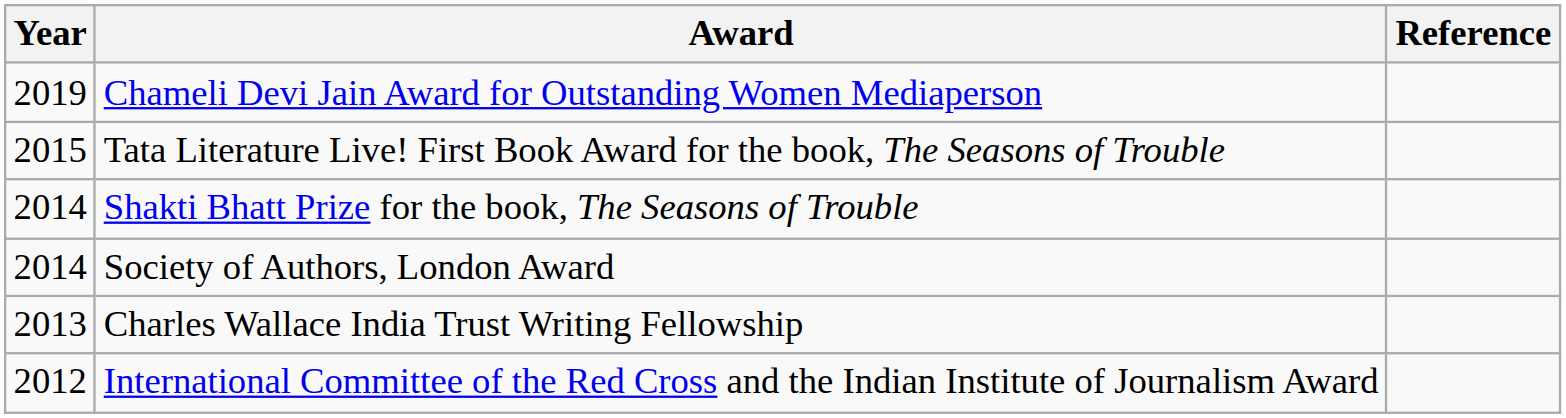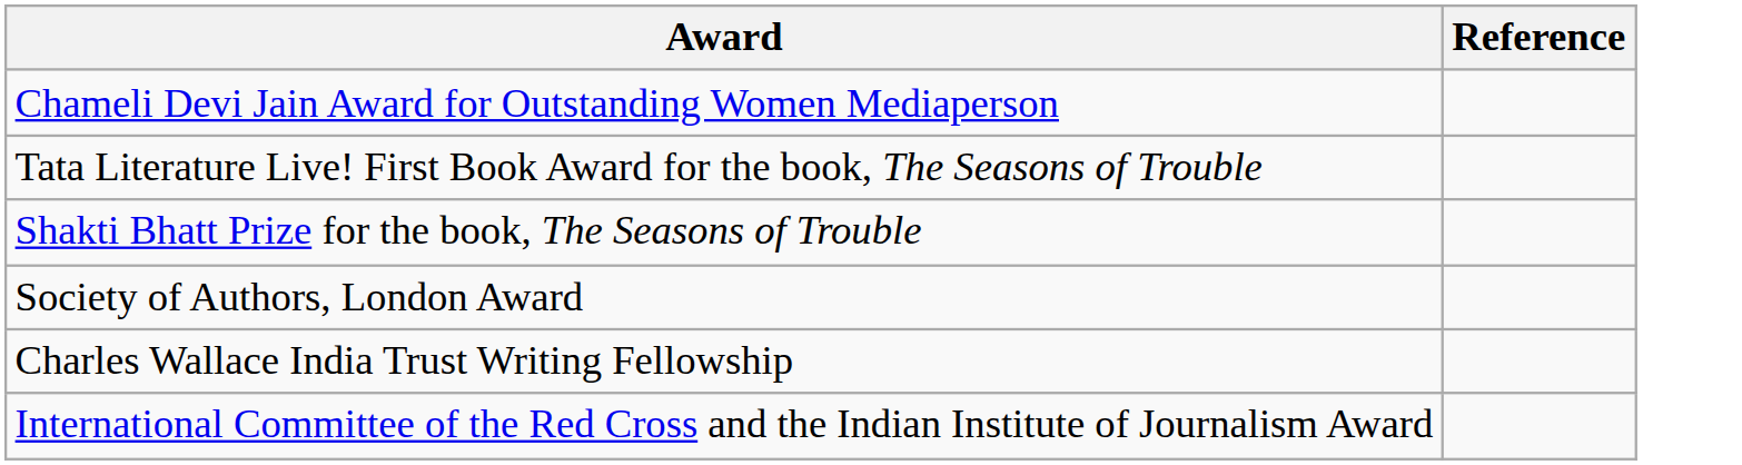 <table class="wikitable">
 <tr>
-<th>Year</th>
 <th>Award</th>
 <th>Reference</th>
 </tr>
 <tr>
-<td>2019</td>
 <td><a href='#'>Chameli Devi Jain Award for Outstanding Women Mediaperson</a></td>
 <td></td>
 </tr>
 <tr>
-<td>2015</td>
 <td>Tata Literature Live! First Book Award for the book, <em>The Seasons of Trouble</em></td>
 <td></td>
 </tr>
 <tr>
-<td>2014</td>
 <td><a href='#'>Shakti Bhatt Prize</a> for the book, <em>The Seasons of Trouble</em></td>
 <td></td>
 </tr>
 <tr>
-<td>2014</td>
 <td>Society of Authors, London Award</td>
 <td></td>
 </tr>
 <tr>
-<td>2013</td>
 <td>Charles Wallace India Trust Writing Fellowship</td>
 <td></td>
 </tr>
 <tr>
-<td>2012</td>
 <td><a href='#'>International Committee of the Red Cross</a> and the Indian Institute of Journalism Award</td>
 <td></td>
 </tr>
 </table>
